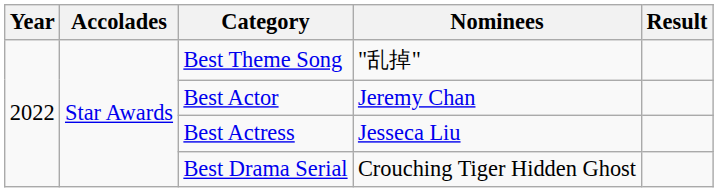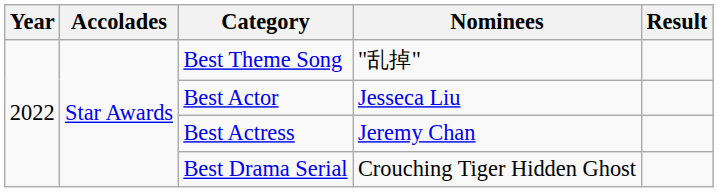 <table class="wikitable sortable">
 <tr>
 <th>Year</th>
 <th>Accolades</th>
 <th>Category</th>
 <th>Nominees</th>
 <th>Result</th>
 </tr>
 <tr>
 <td rowspan="4">2022</td>
 <td rowspan="10"><a href='#'>Star Awards</a></td>
 <td><a href='#'>Best Theme Song</a></td>
 <td>"乱掉"</td>
 <td></td>
 </tr>
 <tr>
 <td><a href='#'>Best Actor</a></td>
-<td><a href='#'>Jeremy Chan</a></td>
+<td><a href='#'>Jesseca Liu</a></td>
 <td></td>
 </tr>
 <tr>
 <td><a href='#'>Best Actress</a></td>
-<td><a href='#'>Jesseca Liu</a></td>
+<td><a href='#'>Jeremy Chan</a></td>
 <td></td>
 </tr>
 <tr>
 <td><a href='#'>Best Drama Serial</a></td>
 <td>Crouching Tiger Hidden Ghost</td>
 <td></td>
 </tr>
 </table>
